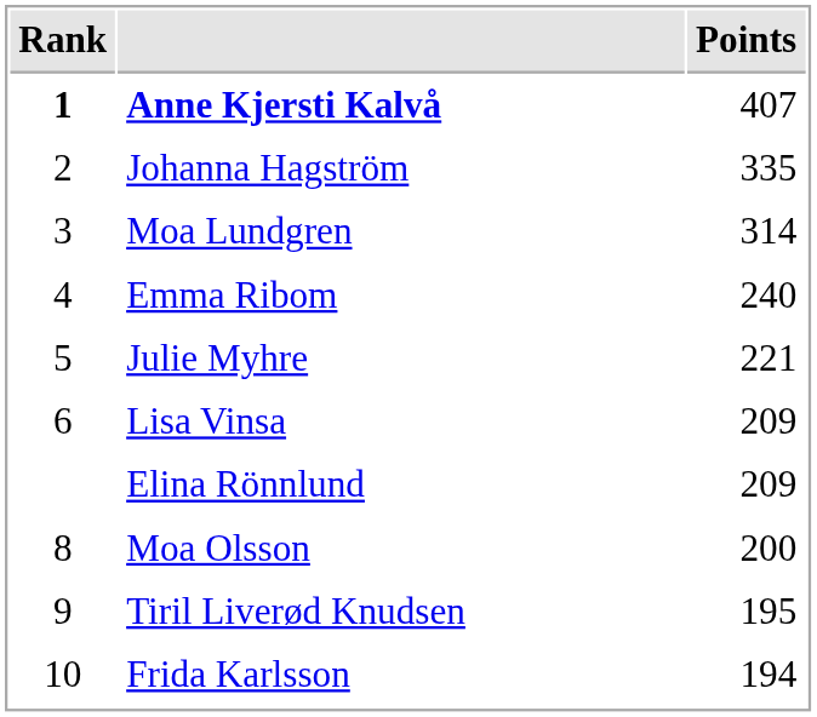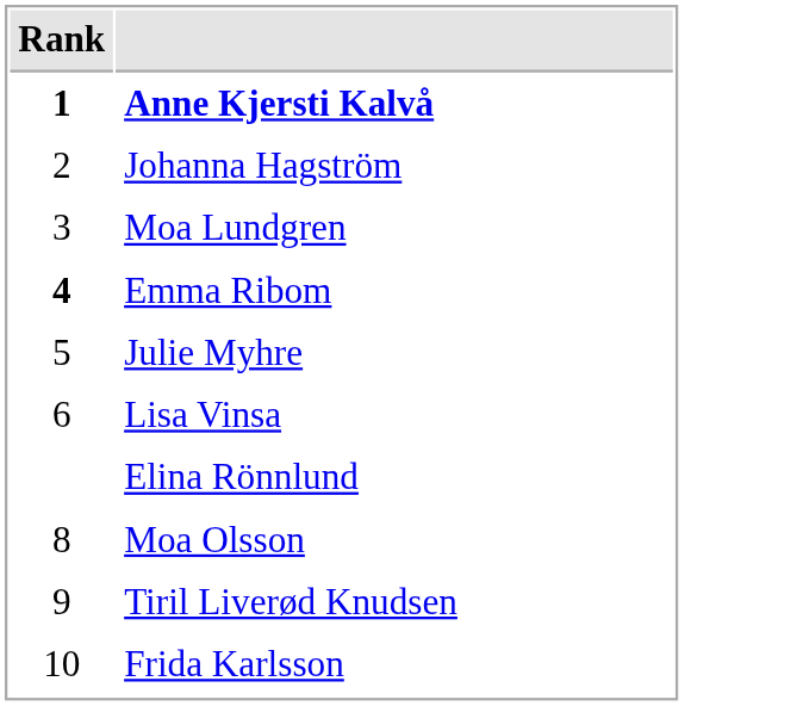 <table cellspacing="1" cellpadding="3" style="border:1px solid #AAAAAA;font-size:86%">
 <tr style="background-color: #E4E4E4;">
 <th style="border-bottom:1px solid #AAAAAA" width=10>Rank</th>
 <th style="border-bottom:1px solid #AAAAAA" width=200></th>
-<th style="border-bottom:1px solid #AAAAAA" width=20 align=right>Points</th>
 </tr>
 <tr>
 <td align=center><strong>1</strong></td>
 <td> <strong><a href='#'>Anne Kjersti Kalvå</a></strong></td>
-<td align=right>407</td>
 </tr>
 <tr>
 <td align=center>2</td>
 <td> <a href='#'>Johanna Hagström</a></td>
-<td align=right>335</td>
 </tr>
 <tr>
 <td align=center>3</td>
 <td> <a href='#'>Moa Lundgren</a></td>
-<td align=right>314</td>
 </tr>
 <tr>
-<td align=center>4</td>
+<td align=center><strong>4</strong></td>
 <td> <a href='#'>Emma Ribom</a></td>
-<td align=right>240</td>
 </tr>
 <tr>
 <td align=center>5</td>
 <td> <a href='#'>Julie Myhre</a></td>
-<td align=right>221</td>
 </tr>
 <tr>
 <td align=center>6</td>
 <td> <a href='#'>Lisa Vinsa</a></td>
-<td align=right>209</td>
 </tr>
 <tr>
 <td align=center></td>
 <td> <a href='#'>Elina Rönnlund</a></td>
-<td align=right>209</td>
 </tr>
 <tr>
 <td align=center>8</td>
 <td> <a href='#'>Moa Olsson</a></td>
-<td align=right>200</td>
 </tr>
 <tr>
 <td align=center>9</td>
 <td> <a href='#'>Tiril Liverød Knudsen</a></td>
-<td align=right>195</td>
 </tr>
 <tr>
 <td align=center>10</td>
 <td> <a href='#'>Frida Karlsson</a></td>
-<td align=right>194</td>
 </tr>
 </table>
